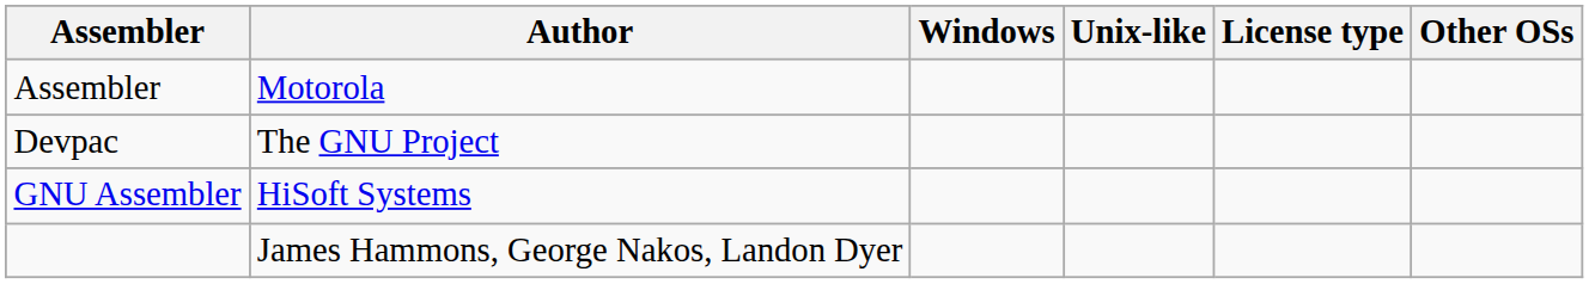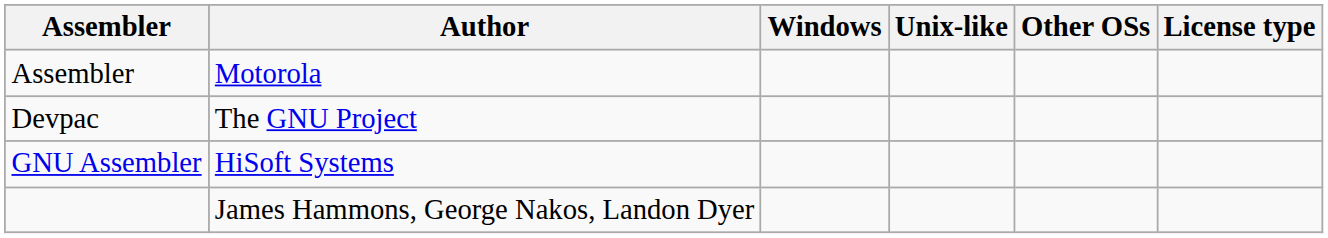 <table class="wikitable sortable">
 <tr>
 <th>Assembler</th>
 <th>Author</th>
 <th>Windows</th>
 <th>Unix-like</th>
+<th>Other OSs</th>
 <th>License type</th>
-<th>Other OSs</th>
 </tr>
 <tr>
 <td>Assembler</td>
 <td><a href='#'>Motorola</a></td>
 <td></td>
 <td></td>
 <td></td>
 <td></td>
 </tr>
 <tr>
 <td>Devpac</td>
 <td>The <a href='#'>GNU Project</a></td>
 <td></td>
 <td></td>
 <td></td>
 <td></td>
 </tr>
 <tr>
 <td><a href='#'>GNU Assembler</a></td>
 <td><a href='#'>HiSoft Systems</a></td>
 <td></td>
 <td></td>
 <td></td>
 <td></td>
 </tr>
 <tr>
 <td></td>
 <td>James Hammons, George Nakos, Landon Dyer</td>
 <td></td>
 <td></td>
 <td></td>
 <td></td>
 </tr>
 </table>
